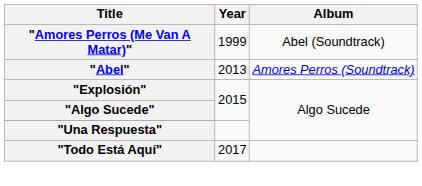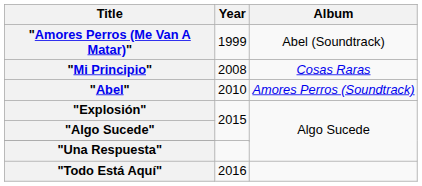 <table class="wikitable plainrowheaders" style="text-align:center">
 <tr>
 <th scope="col" rowspan="1" style="width:16em;">Title</th>
 <th scope="col" rowspan="1">Year</th>
 <th scope="col" rowspan="1">Album</th>
 </tr>
 <tr>
 <th scope="row">"<a href='#'>Amores Perros (Me Van A Matar)</a>"</th>
 <td>1999</td>
 <td>Abel (Soundtrack)</td>
 </tr>
 <tr>
+<th scope="row">"<a href='#'>Mi Principio</a>"</th>
+<td rowspan=>2008</td>
+<td><em><a href='#'>Cosas Raras</a></em></td>
+</tr>
+<tr>
 <th scope="row">"<a href='#'>Abel</a>"</th>
-<td rowspan=>2013</td>
+<td rowspan=>2010</td>
 <td><em><a href='#'>Amores Perros (Soundtrack)</a></em></td>
 </tr>
 <tr>
 <th scope="row">"Explosión"</th>
 <td rowspan=3>2015</td>
 <td rowspan=4>Algo Sucede</td>
 </tr>
 <tr>
 <th scope="row">"Algo Sucede"</th>
 </tr>
 <tr>
 </tr>
 <tr>
 <th scope="row">"Una Respuesta"</th>
 </tr>
 <tr>
 <th scope="row">"Todo Está Aquí"</th>
-<td rowspan=1>2017</td>
+<td rowspan=1>2016</td>
 </tr>
 </table>
